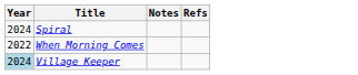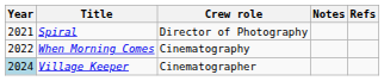 <table class="wikitable">
 <tr>
 <th>Year</th>
 <th>Title</th>
+<th>Crew role</th>
 <th>Notes</th>
 <th>Refs</th>
 </tr>
 <tr>
-<td>2024</td>
+<td>2021</td>
 <td><em><a href='#'>Spiral</a></em></td>
+<td>Director of Photography</td>
 <td></td>
 <td></td>
 </tr>
 <tr>
 <td>2022</td>
 <td><em><a href='#'>When Morning Comes</a></em></td>
+<td>Cinematography</td>
 <td></td>
 <td></td>
 </tr>
 <tr>
 <td style="background: lightblue;">2024</td>
 <td><em><a href='#'>Village Keeper</a></em></td>
+<td>Cinematographer</td>
 <td></td>
 <td></td>
 </tr>
 </table>
